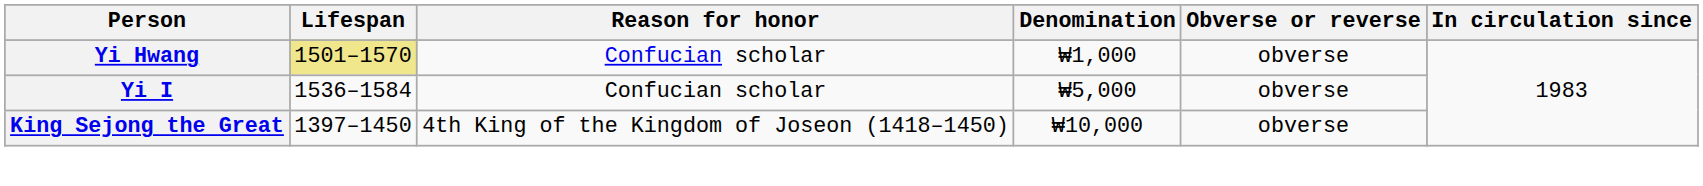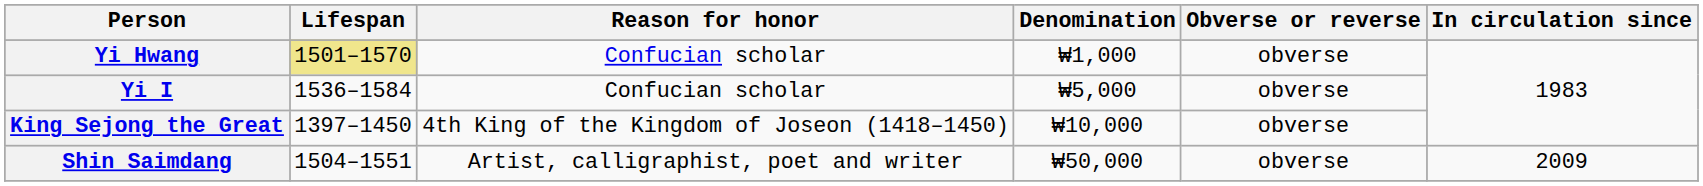 <table class="wikitable" style="font-size: 95%; text-align:center;">
 <tr>
 <th>Person</th>
 <th>Lifespan</th>
 <th>Reason for honor</th>
 <th>Denomination</th>
 <th>Obverse or reverse</th>
 <th>In circulation since</th>
 </tr>
 <tr>
 <th><a href='#'>Yi Hwang</a></th>
 <td style="background: khaki;">1501–1570</td>
 <td><a href='#'>Confucian</a> scholar</td>
 <td>₩1,000</td>
 <td>obverse</td>
 <td rowspan="3">1983</td>
 </tr>
 <tr>
 <th><a href='#'>Yi I</a></th>
 <td>1536–1584</td>
 <td>Confucian scholar</td>
 <td>₩5,000</td>
 <td>obverse</td>
 </tr>
 <tr>
 <th><a href='#'>King Sejong the Great</a></th>
 <td>1397–1450</td>
 <td>4th King of the Kingdom of Joseon (1418–1450)</td>
 <td>₩10,000</td>
 <td>obverse</td>
 </tr>
+<tr>
+<th><a href='#'>Shin Saimdang</a></th>
+<td>1504–1551</td>
+<td>Artist, calligraphist, poet and writer</td>
+<td>₩50,000</td>
+<td>obverse</td>
+<td>2009</td>
+</tr>
 </table>
